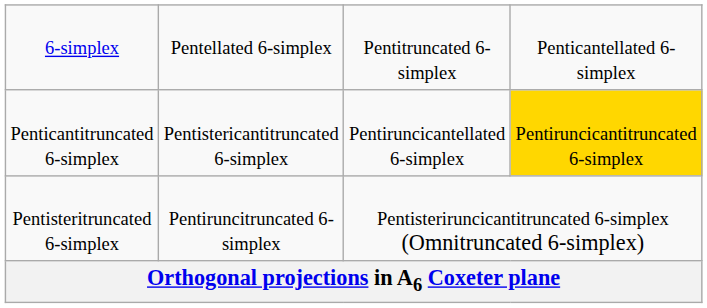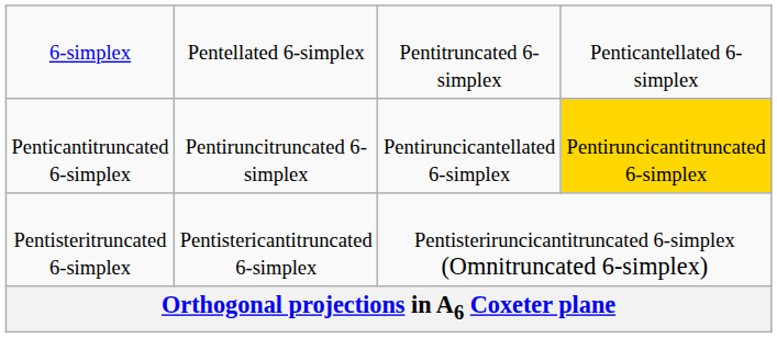 <table class=wikitable align=right width=480 style="margin-left:1em;">
 <tr align=center valign=top>
 <td><br><small><a href='#'>6-simplex</a></small><br></td>
 <td><br><small>Pentellated 6-simplex</small><br></td>
 <td><br><small>Pentitruncated 6-simplex</small><br></td>
 <td><br><small>Penticantellated 6-simplex</small><br></td>
 </tr>
 <tr align=center valign=top>
 <td><br><small>Penticantitruncated 6-simplex</small><br></td>
-<td><br><small>Pentistericantitruncated 6-simplex</small><br></td>
+<td><br><small>Pentiruncitruncated 6-simplex</small><br></td>
 <td><br><small>Pentiruncicantellated 6-simplex</small><br></td>
 <td style="background: gold;"><br><small>Pentiruncicantitruncated 6-simplex</small><br></td>
 </tr>
 <tr align=center valign=top>
 <td><br><small>Pentisteritruncated 6-simplex</small><br></td>
-<td><br><small>Pentiruncitruncated 6-simplex</small><br></td>
+<td><br><small>Pentistericantitruncated 6-simplex</small><br></td>
 <td colspan=2><br><small>Pentisteriruncicantitruncated 6-simplex</small><br>(Omnitruncated 6-simplex)<br></td>
 </tr>
 <tr>
 <th colspan=4><a href='#'>Orthogonal projections</a> in A<sub>6</sub> <a href='#'>Coxeter plane</a></th>
 </tr>
 </table>
